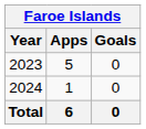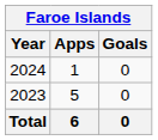 <table class="wikitable" style="text-align:center">
 <tr>
 <th colspan=3><a href='#'>Faroe Islands</a></th>
 </tr>
 <tr>
 <th>Year</th>
 <th>Apps</th>
 <th>Goals</th>
 </tr>
 <tr>
-<td>2023</td>
-<td>5</td>
+<td>2024</td>
+<td>1</td>
 <td>0</td>
 </tr>
 <tr>
-<td>2024</td>
-<td>1</td>
+<td>2023</td>
+<td>5</td>
 <td>0</td>
 </tr>
 <tr>
 <th>Total</th>
 <th>6</th>
 <th>0</th>
 </tr>
 </table>
